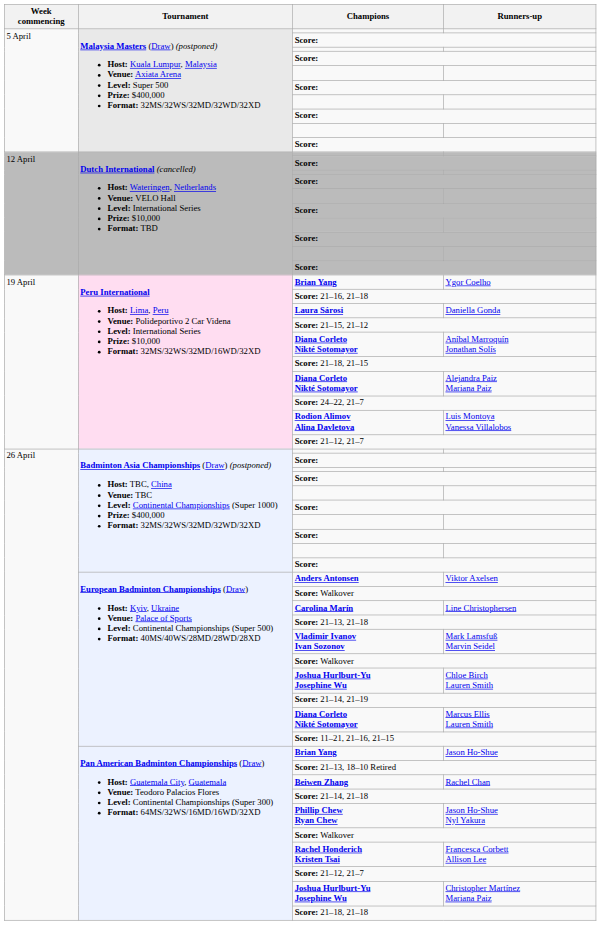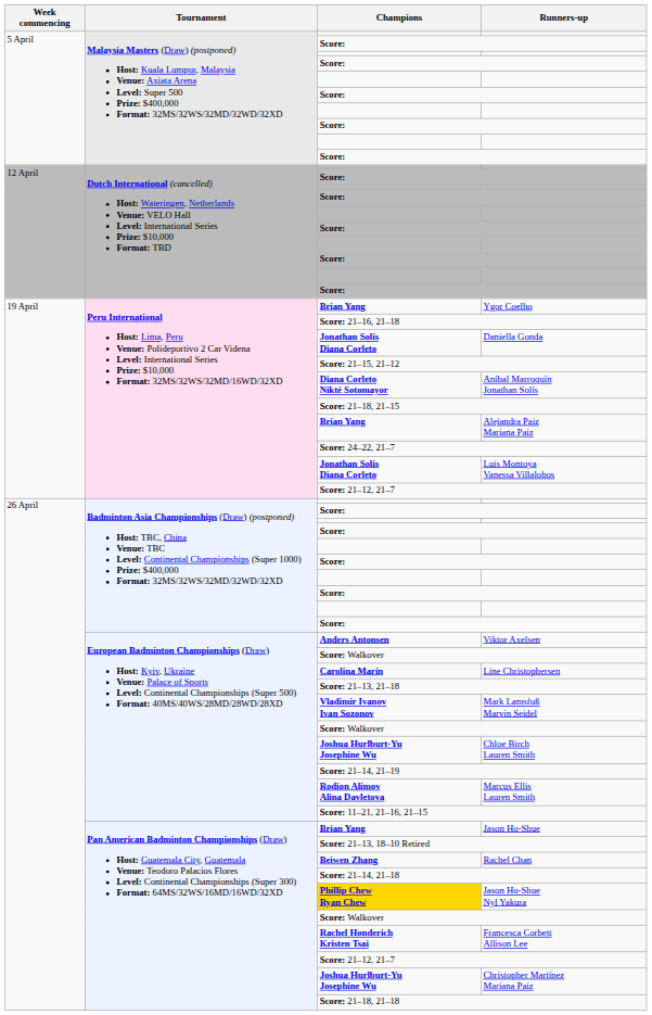 <table class="wikitable" style="font-size:80%">
 <tr>
 <th width="110">Week commencing</th>
 <th width="330">Tournament</th>
 <th width="250">Champions</th>
 <th width="250">Runners-up</th>
 </tr>
 <tr valign="top">
 <td rowspan="10">5 April</td>
 <td bgcolor="#E9E9E9" rowspan="10"><br><strong><a href='#'>Malaysia Masters</a></strong> (<a href='#'>Draw</a>) <em>(postponed)</em><ul><li><strong>Host:</strong> <a href='#'>Kuala Lumpur</a>, <a href='#'>Malaysia</a></li><li><strong>Venue:</strong> <a href='#'>Axiata Arena</a></li><li><strong>Level:</strong> Super 500</li><li><strong>Prize:</strong> $400,000</li><li><strong>Format:</strong> 32MS/32WS/32MD/32WD/32XD</li></ul></td>
 <td><strong> </strong></td>
 <td></td>
 </tr>
 <tr>
 <td colspan="2"><strong>Score:</strong></td>
 </tr>
 <tr valign="top">
 <td><strong> </strong></td>
 <td></td>
 </tr>
 <tr>
 <td colspan="2"><strong>Score:</strong></td>
 </tr>
 <tr valign="top">
 <td><strong> <br> </strong></td>
 <td> <br></td>
 </tr>
 <tr>
 <td colspan="2"><strong>Score:</strong></td>
 </tr>
 <tr valign="top">
 <td><strong> <br> </strong></td>
 <td> <br></td>
 </tr>
 <tr>
 <td colspan="2"><strong>Score:</strong></td>
 </tr>
 <tr valign="top">
 <td><strong> <br> </strong></td>
 <td> <br></td>
 </tr>
 <tr>
 <td colspan="2"><strong>Score:</strong></td>
 </tr>
 <tr valign="top"bgcolor="#BBBBBB">
 <td rowspan="10">12 April</td>
 <td bgcolor="#BBBBBB" rowspan="10"><br><strong><a href='#'>Dutch International</a></strong> <em>(cancelled)</em><ul><li><strong>Host:</strong> <a href='#'>Wateringen</a>, <a href='#'>Netherlands</a></li><li><strong>Venue:</strong> VELO Hall</li><li><strong>Level:</strong> International Series</li><li><strong>Prize:</strong> $10,000</li><li><strong>Format:</strong> TBD</li></ul></td>
 <td><strong> </strong></td>
 <td></td>
 </tr>
 <tr bgcolor="#BBBBBB">
 <td colspan="2"><strong>Score:</strong></td>
 </tr>
 <tr valign="top"bgcolor="#BBBBBB">
 <td><strong> </strong></td>
 <td></td>
 </tr>
 <tr bgcolor="#BBBBBB">
 <td colspan="2"><strong>Score:</strong></td>
 </tr>
 <tr valign="top"bgcolor="#BBBBBB">
 <td><strong> <br> </strong></td>
 <td> <br></td>
 </tr>
 <tr bgcolor="#BBBBBB">
 <td colspan="2"><strong>Score:</strong></td>
 </tr>
 <tr valign="top"bgcolor="#BBBBBB">
 <td><strong> <br> </strong></td>
 <td> <br></td>
 </tr>
 <tr bgcolor="#BBBBBB">
 <td colspan="2"><strong>Score:</strong></td>
 </tr>
 <tr valign="top"bgcolor="#BBBBBB">
 <td><strong> <br> </strong></td>
 <td> <br></td>
 </tr>
 <tr bgcolor="#BBBBBB">
 <td colspan="2"><strong>Score:</strong></td>
 </tr>
 <tr valign="top">
 <td rowspan="10">19 April</td>
 <td bgcolor="#FFDDF1" rowspan="10"><br><strong><a href='#'>Peru International</a></strong><ul><li><strong>Host:</strong> <a href='#'>Lima</a>, <a href='#'>Peru</a></li><li><strong>Venue:</strong> Polideportivo 2 Car Videna</li><li><strong>Level:</strong> International Series</li><li><strong>Prize:</strong> $10,000</li><li><strong>Format:</strong> 32MS/32WS/32MD/16WD/32XD</li></ul></td>
 <td><strong> <a href='#'>Brian Yang</a></strong></td>
 <td> <a href='#'>Ygor Coelho</a></td>
 </tr>
 <tr>
 <td colspan="2"><strong>Score:</strong> 21–16, 21–18</td>
 </tr>
 <tr valign="top">
-<td><strong> <a href='#'>Laura Sárosi</a></strong></td>
+<td><strong> <a href='#'>Jonathan Solís</a> <br>  <a href='#'>Diana Corleto</a></strong></td>
 <td> <a href='#'>Daniella Gonda</a></td>
 </tr>
 <tr>
 <td colspan="2"><strong>Score:</strong> 21–15, 21–12</td>
 </tr>
 <tr valign="top">
 <td><strong> <a href='#'>Diana Corleto</a> <br>  <a href='#'>Nikté Sotomayor</a></strong></td>
 <td> <a href='#'>Aníbal Marroquín</a> <br> <a href='#'>Jonathan Solís</a></td>
 </tr>
 <tr>
 <td colspan="2"><strong>Score:</strong> 21–18, 21–15</td>
 </tr>
 <tr valign="top">
-<td><strong> <a href='#'>Diana Corleto</a> <br>  <a href='#'>Nikté Sotomayor</a></strong></td>
+<td><strong> <a href='#'>Brian Yang</a></strong></td>
 <td> <a href='#'>Alejandra Paiz</a> <br> <a href='#'>Mariana Paiz</a></td>
 </tr>
 <tr>
 <td colspan="2"><strong>Score:</strong> 24–22, 21–7</td>
 </tr>
 <tr valign="top">
-<td><strong> <a href='#'>Rodion Alimov</a> <br> <a href='#'>Alina Davletova</a></strong></td>
+<td><strong> <a href='#'>Jonathan Solís</a> <br>  <a href='#'>Diana Corleto</a></strong></td>
 <td> <a href='#'>Luis Montoya</a> <br> <a href='#'>Vanessa Villalobos</a></td>
 </tr>
 <tr>
 <td colspan="2"><strong>Score:</strong> 21–12, 21–7</td>
 </tr>
 <tr valign=top>
 <td rowspan="30">26 April</td>
 <td style="background:#ECF2FF;" rowspan="10"><br><strong><a href='#'>Badminton Asia Championships</a></strong> (<a href='#'>Draw</a>) <em>(postponed)</em><ul><li><strong>Host:</strong> TBC, <a href='#'>China</a></li><li><strong>Venue:</strong> TBC</li><li><strong>Level:</strong> <a href='#'>Continental Championships</a> (Super 1000)</li><li><strong>Prize:</strong> $400,000</li><li><strong>Format:</strong> 32MS/32WS/32MD/32WD/32XD</li></ul></td>
 <td><strong> </strong></td>
 <td></td>
 </tr>
 <tr>
 <td colspan="2"><strong>Score:</strong></td>
 </tr>
 <tr valign="top">
 <td><strong> </strong></td>
 <td></td>
 </tr>
 <tr>
 <td colspan="2"><strong>Score:</strong></td>
 </tr>
 <tr valign="top">
 <td><strong> <br> </strong></td>
 <td> <br></td>
 </tr>
 <tr>
 <td colspan="2"><strong>Score:</strong></td>
 </tr>
 <tr valign="top">
 <td><strong> <br> </strong></td>
 <td> <br></td>
 </tr>
 <tr>
 <td colspan="2"><strong>Score:</strong></td>
 </tr>
 <tr valign="top">
 <td><strong> <br> </strong></td>
 <td> <br></td>
 </tr>
 <tr>
 <td colspan="2"><strong>Score:</strong></td>
 </tr>
 <tr valign="top">
 <td style="background:#ECF2FF;" rowspan="10"><br><strong><a href='#'>European Badminton Championships</a></strong> (<a href='#'>Draw</a>)<ul><li><strong>Host:</strong> <a href='#'>Kyiv</a>, <a href='#'>Ukraine</a></li><li><strong>Venue:</strong> <a href='#'>Palace of Sports</a></li><li><strong>Level:</strong> Continental Championships (Super 500)</li><li><strong>Format:</strong> 40MS/40WS/28MD/28WD/28XD</li></ul></td>
 <td><strong> <a href='#'>Anders Antonsen</a></strong></td>
 <td> <a href='#'>Viktor Axelsen</a></td>
 </tr>
 <tr>
 <td colspan="2"><strong>Score:</strong> Walkover</td>
 </tr>
 <tr valign="top">
 <td><strong> <a href='#'>Carolina Marín</a></strong></td>
 <td> <a href='#'>Line Christophersen</a></td>
 </tr>
 <tr>
 <td colspan="2"><strong>Score:</strong> 21–13, 21–18</td>
 </tr>
 <tr valign="top">
 <td><strong> <a href='#'>Vladimir Ivanov</a> <br>  <a href='#'>Ivan Sozonov</a></strong></td>
 <td> <a href='#'>Mark Lamsfuß</a> <br> <a href='#'>Marvin Seidel</a></td>
 </tr>
 <tr>
 <td colspan="2"><strong>Score:</strong> Walkover</td>
 </tr>
 <tr valign="top">
 <td><strong> <a href='#'>Joshua Hurlburt-Yu</a> <br> <a href='#'>Josephine Wu</a></strong></td>
 <td> <a href='#'>Chloe Birch</a><br> <a href='#'>Lauren Smith</a></td>
 </tr>
 <tr>
 <td colspan="2"><strong>Score:</strong> 21–14, 21–19</td>
 </tr>
 <tr valign="top">
-<td><strong> <a href='#'>Diana Corleto</a> <br>  <a href='#'>Nikté Sotomayor</a></strong></td>
+<td><strong> <a href='#'>Rodion Alimov</a> <br> <a href='#'>Alina Davletova</a></strong></td>
 <td> <a href='#'>Marcus Ellis</a> <br> <a href='#'>Lauren Smith</a></td>
 </tr>
 <tr>
 <td colspan="2"><strong>Score:</strong> 11–21, 21–16, 21–15</td>
 </tr>
 <tr valign=top>
 <td style="background:#ECF2FF;" rowspan="10"><br><strong><a href='#'>Pan American Badminton Championships</a></strong> (<a href='#'>Draw</a>)<ul><li><strong>Host:</strong> <a href='#'>Guatemala City</a>, <a href='#'>Guatemala</a></li><li><strong>Venue:</strong> Teodoro Palacios Flores</li><li><strong>Level:</strong> Continental Championships (Super 300)</li><li><strong>Format:</strong> 64MS/32WS/16MD/16WD/32XD</li></ul></td>
 <td><strong> <a href='#'>Brian Yang</a></strong></td>
 <td> <a href='#'>Jason Ho-Shue</a></td>
 </tr>
 <tr>
 <td colspan="2"><strong>Score:</strong> 21–13, 18–10 Retired</td>
 </tr>
 <tr valign="top">
 <td><strong> <a href='#'>Beiwen Zhang</a></strong></td>
 <td> <a href='#'>Rachel Chan</a></td>
 </tr>
 <tr>
 <td colspan="2"><strong>Score:</strong> 21–14, 21–18</td>
 </tr>
 <tr valign="top">
-<td><strong> <a href='#'>Phillip Chew</a> <br> <a href='#'>Ryan Chew</a></strong></td>
+<td style="background: gold;"><strong> <a href='#'>Phillip Chew</a> <br> <a href='#'>Ryan Chew</a></strong></td>
 <td> <a href='#'>Jason Ho-Shue</a> <br> <a href='#'>Nyl Yakura</a></td>
 </tr>
 <tr>
 <td colspan="2"><strong>Score:</strong> Walkover</td>
 </tr>
 <tr valign="top">
 <td><strong> <a href='#'>Rachel Honderich</a> <br> <a href='#'>Kristen Tsai</a></strong></td>
 <td> <a href='#'>Francesca Corbett</a> <br> <a href='#'>Allison Lee</a></td>
 </tr>
 <tr>
 <td colspan="2"><strong>Score:</strong> 21–12, 21–7</td>
 </tr>
 <tr valign="top">
 <td><strong> <a href='#'>Joshua Hurlburt-Yu</a> <br> <a href='#'>Josephine Wu</a></strong></td>
 <td> <a href='#'>Christopher Martínez</a> <br> <a href='#'>Mariana Paiz</a></td>
 </tr>
 <tr>
 <td colspan="2"><strong>Score:</strong> 21–18, 21–18</td>
 </tr>
 </table>
